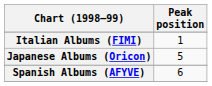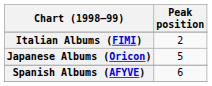 <table class="wikitable sortable plainrowheaders" style="text-align:center">
 <tr>
 <th>Chart (1998–99)</th>
 <th>Peak<br>position</th>
 </tr>
 <tr>
 </tr>
 <tr>
 </tr>
 <tr>
 </tr>
 <tr>
 </tr>
 <tr>
 </tr>
 <tr>
 </tr>
 <tr>
 </tr>
 <tr>
 </tr>
 <tr>
 </tr>
 <tr>
 </tr>
 <tr>
 <th scope="row">Italian Albums (<a href='#'>FIMI</a>)</th>
-<td>1</td>
+<td>2</td>
 </tr>
 <tr>
 <th scope="row">Japanese Albums (<a href='#'>Oricon</a>)</th>
 <td>5</td>
 </tr>
 <tr>
 </tr>
 <tr>
 </tr>
 <tr>
 </tr>
 <tr>
 <th scope="row">Spanish Albums (<a href='#'>AFYVE</a>)</th>
 <td>6</td>
 </tr>
 <tr>
 </tr>
 <tr>
 </tr>
 <tr>
 </tr>
 <tr>
 </tr>
 </table>
